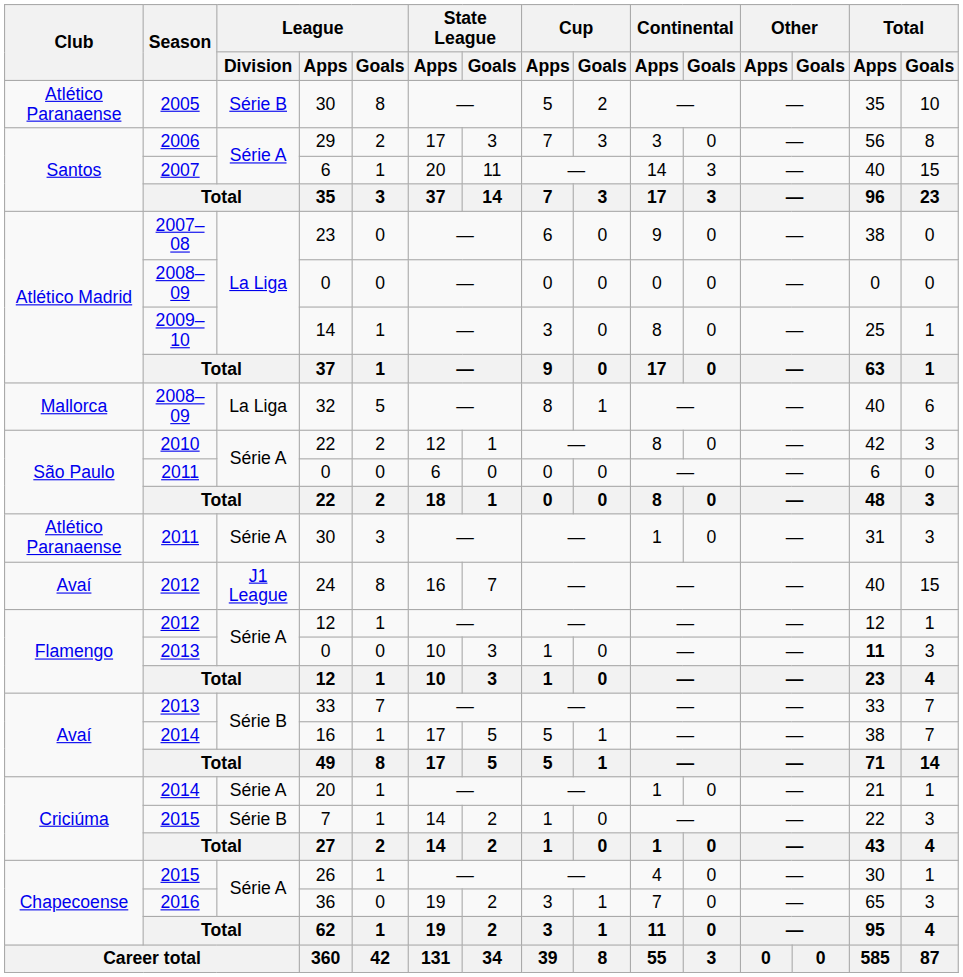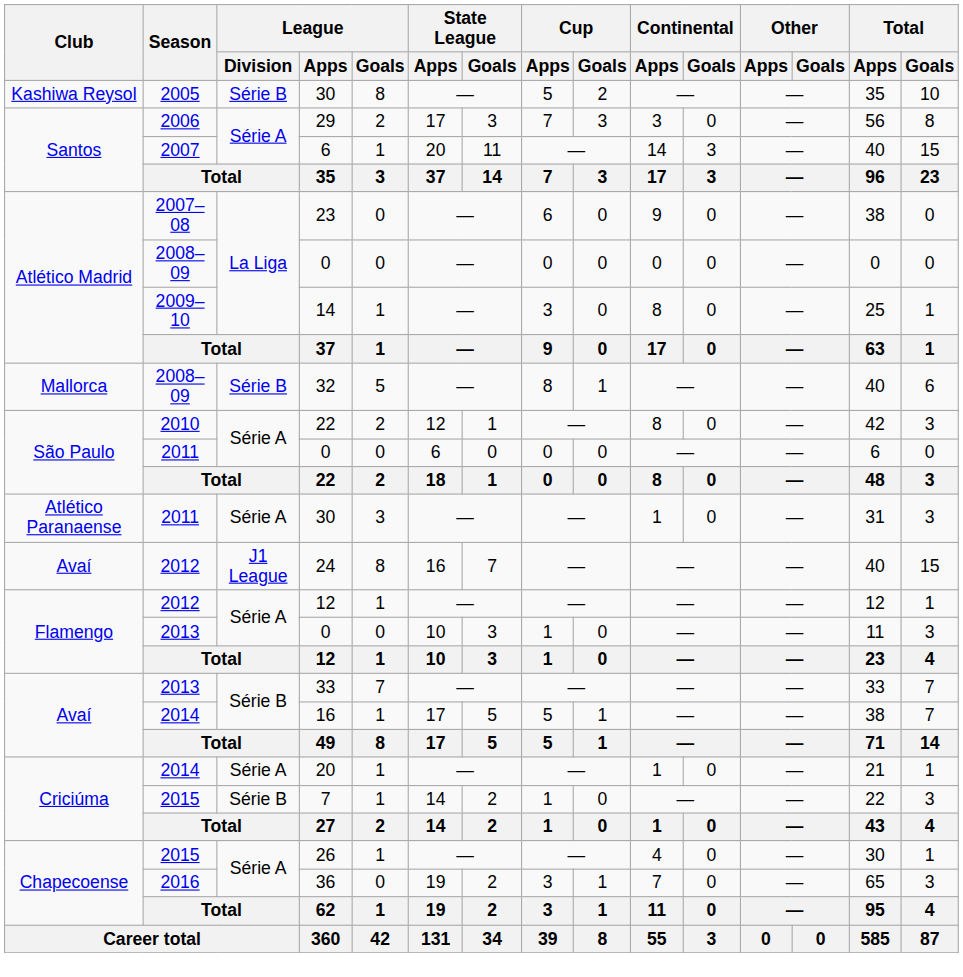 <table class="wikitable" style="text-align: center;">
 <tr>
 <th rowspan="2">Club</th>
 <th rowspan="2">Season</th>
 <th colspan="3">League</th>
 <th colspan="2">State League</th>
 <th colspan="2">Cup</th>
 <th colspan="2">Continental</th>
 <th colspan="2">Other</th>
 <th colspan="2">Total</th>
 </tr>
 <tr>
 <th>Division</th>
 <th>Apps</th>
 <th>Goals</th>
 <th>Apps</th>
 <th>Goals</th>
 <th>Apps</th>
 <th>Goals</th>
 <th>Apps</th>
 <th>Goals</th>
 <th>Apps</th>
 <th>Goals</th>
 <th>Apps</th>
 <th>Goals</th>
 </tr>
 <tr>
-<td valign="center"><a href='#'>Atlético Paranaense</a></td>
+<td valign="center"><a href='#'>Kashiwa Reysol</a></td>
 <td><a href='#'>2005</a></td>
 <td><a href='#'>Série B</a></td>
 <td>30</td>
 <td>8</td>
 <td colspan="2">—</td>
 <td>5</td>
 <td>2</td>
 <td colspan="2">—</td>
 <td colspan="2">—</td>
 <td>35</td>
 <td>10</td>
 </tr>
 <tr>
 <td rowspan="3" valign="center"><a href='#'>Santos</a></td>
 <td><a href='#'>2006</a></td>
 <td rowspan="2"><a href='#'>Série A</a></td>
 <td>29</td>
 <td>2</td>
 <td>17</td>
 <td>3</td>
 <td>7</td>
 <td>3</td>
 <td>3</td>
 <td>0</td>
 <td colspan="2">—</td>
 <td>56</td>
 <td>8</td>
 </tr>
 <tr>
 <td><a href='#'>2007</a></td>
 <td>6</td>
 <td>1</td>
 <td>20</td>
 <td>11</td>
 <td colspan="2">—</td>
 <td>14</td>
 <td>3</td>
 <td colspan="2">—</td>
 <td>40</td>
 <td>15</td>
 </tr>
 <tr>
 <th colspan="2"><strong>Total</strong></th>
 <th>35</th>
 <th>3</th>
 <th>37</th>
 <th>14</th>
 <th>7</th>
 <th>3</th>
 <th>17</th>
 <th>3</th>
 <th colspan="2">—</th>
 <th>96</th>
 <th>23</th>
 </tr>
 <tr>
 <td rowspan="4" valign="center"><a href='#'>Atlético Madrid</a></td>
 <td><a href='#'>2007–08</a></td>
 <td rowspan="3"><a href='#'>La Liga</a></td>
 <td>23</td>
 <td>0</td>
 <td colspan="2">—</td>
 <td>6</td>
 <td>0</td>
 <td>9</td>
 <td>0</td>
 <td colspan="2">—</td>
 <td>38</td>
 <td>0</td>
 </tr>
 <tr>
 <td><a href='#'>2008–09</a></td>
 <td>0</td>
 <td>0</td>
 <td colspan="2">—</td>
 <td>0</td>
 <td>0</td>
 <td>0</td>
 <td>0</td>
 <td colspan="2">—</td>
 <td>0</td>
 <td>0</td>
 </tr>
 <tr>
 <td><a href='#'>2009–10</a></td>
 <td>14</td>
 <td>1</td>
 <td colspan="2">—</td>
 <td>3</td>
 <td>0</td>
 <td>8</td>
 <td>0</td>
 <td colspan="2">—</td>
 <td>25</td>
 <td>1</td>
 </tr>
 <tr>
 <th colspan="2"><strong>Total</strong></th>
 <th>37</th>
 <th>1</th>
 <th colspan="2">—</th>
 <th>9</th>
 <th>0</th>
 <th>17</th>
 <th>0</th>
 <th colspan="2">—</th>
 <th>63</th>
 <th>1</th>
 </tr>
 <tr>
 <td valign="center"><a href='#'>Mallorca</a></td>
 <td><a href='#'>2008–09</a></td>
-<td>La Liga</td>
+<td><a href='#'>Série B</a></td>
 <td>32</td>
 <td>5</td>
 <td colspan="2">—</td>
 <td>8</td>
 <td>1</td>
 <td colspan="2">—</td>
 <td colspan="2">—</td>
 <td>40</td>
 <td>6</td>
 </tr>
 <tr>
 <td rowspan="3" valign="center"><a href='#'>São Paulo</a></td>
 <td><a href='#'>2010</a></td>
 <td rowspan="2">Série A</td>
 <td>22</td>
 <td>2</td>
 <td>12</td>
 <td>1</td>
 <td colspan="2">—</td>
 <td>8</td>
 <td>0</td>
 <td colspan="2">—</td>
 <td>42</td>
 <td>3</td>
 </tr>
 <tr>
 <td><a href='#'>2011</a></td>
 <td>0</td>
 <td>0</td>
 <td>6</td>
 <td>0</td>
 <td>0</td>
 <td>0</td>
 <td colspan="2">—</td>
 <td colspan="2">—</td>
 <td>6</td>
 <td>0</td>
 </tr>
 <tr>
 <th colspan="2"><strong>Total</strong></th>
 <th>22</th>
 <th>2</th>
 <th>18</th>
 <th>1</th>
 <th>0</th>
 <th>0</th>
 <th>8</th>
 <th>0</th>
 <th colspan="2">—</th>
 <th>48</th>
 <th>3</th>
 </tr>
 <tr>
 <td valign="center"><a href='#'>Atlético Paranaense</a></td>
 <td><a href='#'>2011</a></td>
 <td>Série A</td>
 <td>30</td>
 <td>3</td>
 <td colspan="2">—</td>
 <td colspan="2">—</td>
 <td>1</td>
 <td>0</td>
 <td colspan="2">—</td>
 <td>31</td>
 <td>3</td>
 </tr>
 <tr>
 <td valign="center"><a href='#'>Avaí</a></td>
 <td><a href='#'>2012</a></td>
 <td><a href='#'>J1 League</a></td>
 <td>24</td>
 <td>8</td>
 <td>16</td>
 <td>7</td>
 <td colspan="2">—</td>
 <td colspan="2">—</td>
 <td colspan="2">—</td>
 <td>40</td>
 <td>15</td>
 </tr>
 <tr>
 <td rowspan="3" valign="center"><a href='#'>Flamengo</a></td>
 <td><a href='#'>2012</a></td>
 <td rowspan="2">Série A</td>
 <td>12</td>
 <td>1</td>
 <td colspan="2">—</td>
 <td colspan="2">—</td>
 <td colspan="2">—</td>
 <td colspan="2">—</td>
 <td>12</td>
 <td>1</td>
 </tr>
 <tr>
 <td><a href='#'>2013</a></td>
 <td>0</td>
 <td>0</td>
 <td>10</td>
 <td>3</td>
 <td>1</td>
 <td>0</td>
 <td colspan="2">—</td>
 <td colspan="2">—</td>
-<td><strong>11</strong></td>
+<td>11</td>
 <td>3</td>
 </tr>
 <tr>
 <th colspan="2"><strong>Total</strong></th>
 <th>12</th>
 <th>1</th>
 <th>10</th>
 <th>3</th>
 <th>1</th>
 <th>0</th>
 <th colspan="2">—</th>
 <th colspan="2">—</th>
 <th>23</th>
 <th>4</th>
 </tr>
 <tr>
 <td rowspan="3" valign="center"><a href='#'>Avaí</a></td>
 <td><a href='#'>2013</a></td>
 <td rowspan="2">Série B</td>
 <td>33</td>
 <td>7</td>
 <td colspan="2">—</td>
 <td colspan="2">—</td>
 <td colspan="2">—</td>
 <td colspan="2">—</td>
 <td>33</td>
 <td>7</td>
 </tr>
 <tr>
 <td><a href='#'>2014</a></td>
 <td>16</td>
 <td>1</td>
 <td>17</td>
 <td>5</td>
 <td>5</td>
 <td>1</td>
 <td colspan="2">—</td>
 <td colspan="2">—</td>
 <td>38</td>
 <td>7</td>
 </tr>
 <tr>
 <th colspan="2"><strong>Total</strong></th>
 <th>49</th>
 <th>8</th>
 <th>17</th>
 <th>5</th>
 <th>5</th>
 <th>1</th>
 <th colspan="2">—</th>
 <th colspan="2">—</th>
 <th>71</th>
 <th>14</th>
 </tr>
 <tr>
 <td rowspan="3" valign="center"><a href='#'>Criciúma</a></td>
 <td><a href='#'>2014</a></td>
 <td>Série A</td>
 <td>20</td>
 <td>1</td>
 <td colspan="2">—</td>
 <td colspan="2">—</td>
 <td>1</td>
 <td>0</td>
 <td colspan="2">—</td>
 <td>21</td>
 <td>1</td>
 </tr>
 <tr>
 <td><a href='#'>2015</a></td>
 <td>Série B</td>
 <td>7</td>
 <td>1</td>
 <td>14</td>
 <td>2</td>
 <td>1</td>
 <td>0</td>
 <td colspan="2">—</td>
 <td colspan="2">—</td>
 <td>22</td>
 <td>3</td>
 </tr>
 <tr>
 <th colspan="2"><strong>Total</strong></th>
 <th>27</th>
 <th>2</th>
 <th>14</th>
 <th>2</th>
 <th>1</th>
 <th>0</th>
 <th>1</th>
 <th>0</th>
 <th colspan="2">—</th>
 <th>43</th>
 <th>4</th>
 </tr>
 <tr>
 <td rowspan="3" valign="center"><a href='#'>Chapecoense</a></td>
 <td><a href='#'>2015</a></td>
 <td rowspan="2">Série A</td>
 <td>26</td>
 <td>1</td>
 <td colspan="2">—</td>
 <td colspan="2">—</td>
 <td>4</td>
 <td>0</td>
 <td colspan="2">—</td>
 <td>30</td>
 <td>1</td>
 </tr>
 <tr>
 <td><a href='#'>2016</a></td>
 <td>36</td>
 <td>0</td>
 <td>19</td>
 <td>2</td>
 <td>3</td>
 <td>1</td>
 <td>7</td>
 <td>0</td>
 <td colspan="2">—</td>
 <td>65</td>
 <td>3</td>
 </tr>
 <tr>
 <th colspan="2"><strong>Total</strong></th>
 <th>62</th>
 <th>1</th>
 <th>19</th>
 <th>2</th>
 <th>3</th>
 <th>1</th>
 <th>11</th>
 <th>0</th>
 <th colspan="2">—</th>
 <th>95</th>
 <th>4</th>
 </tr>
 <tr>
 <th colspan="3"><strong>Career total</strong></th>
 <th>360</th>
 <th>42</th>
 <th>131</th>
 <th>34</th>
 <th>39</th>
 <th>8</th>
 <th>55</th>
 <th>3</th>
 <th>0</th>
 <th>0</th>
 <th>585</th>
 <th>87</th>
 </tr>
 </table>
